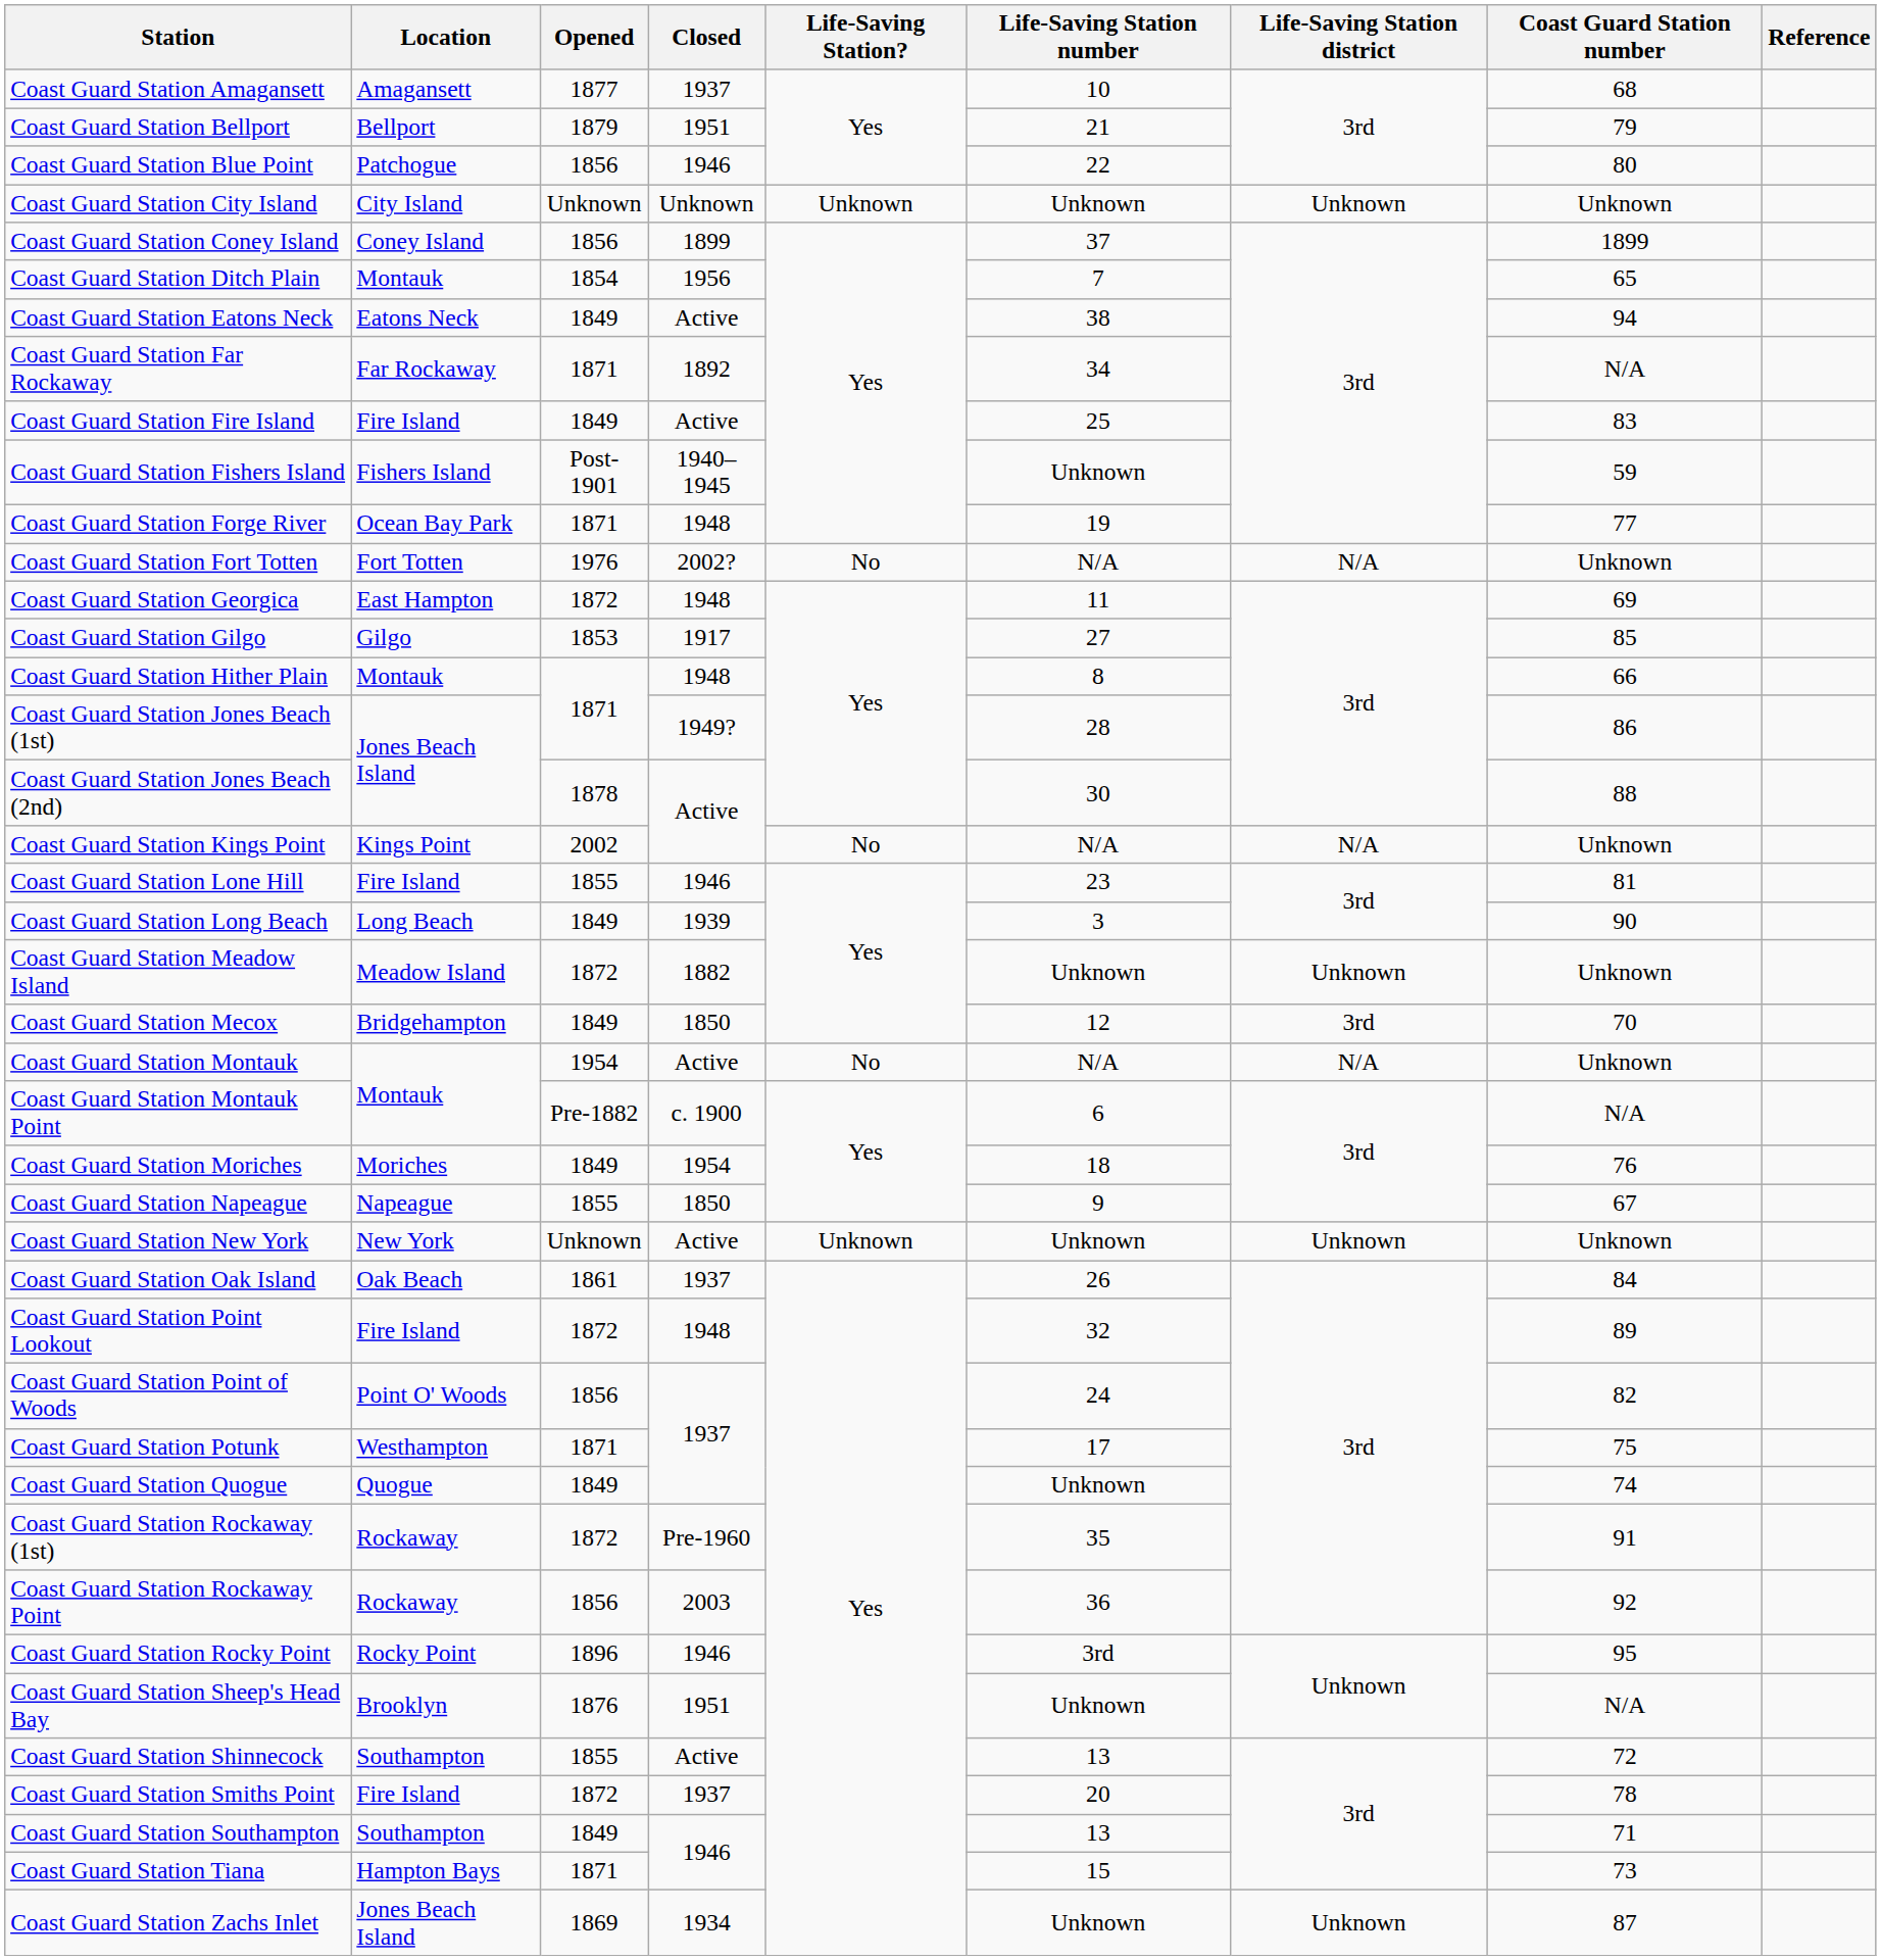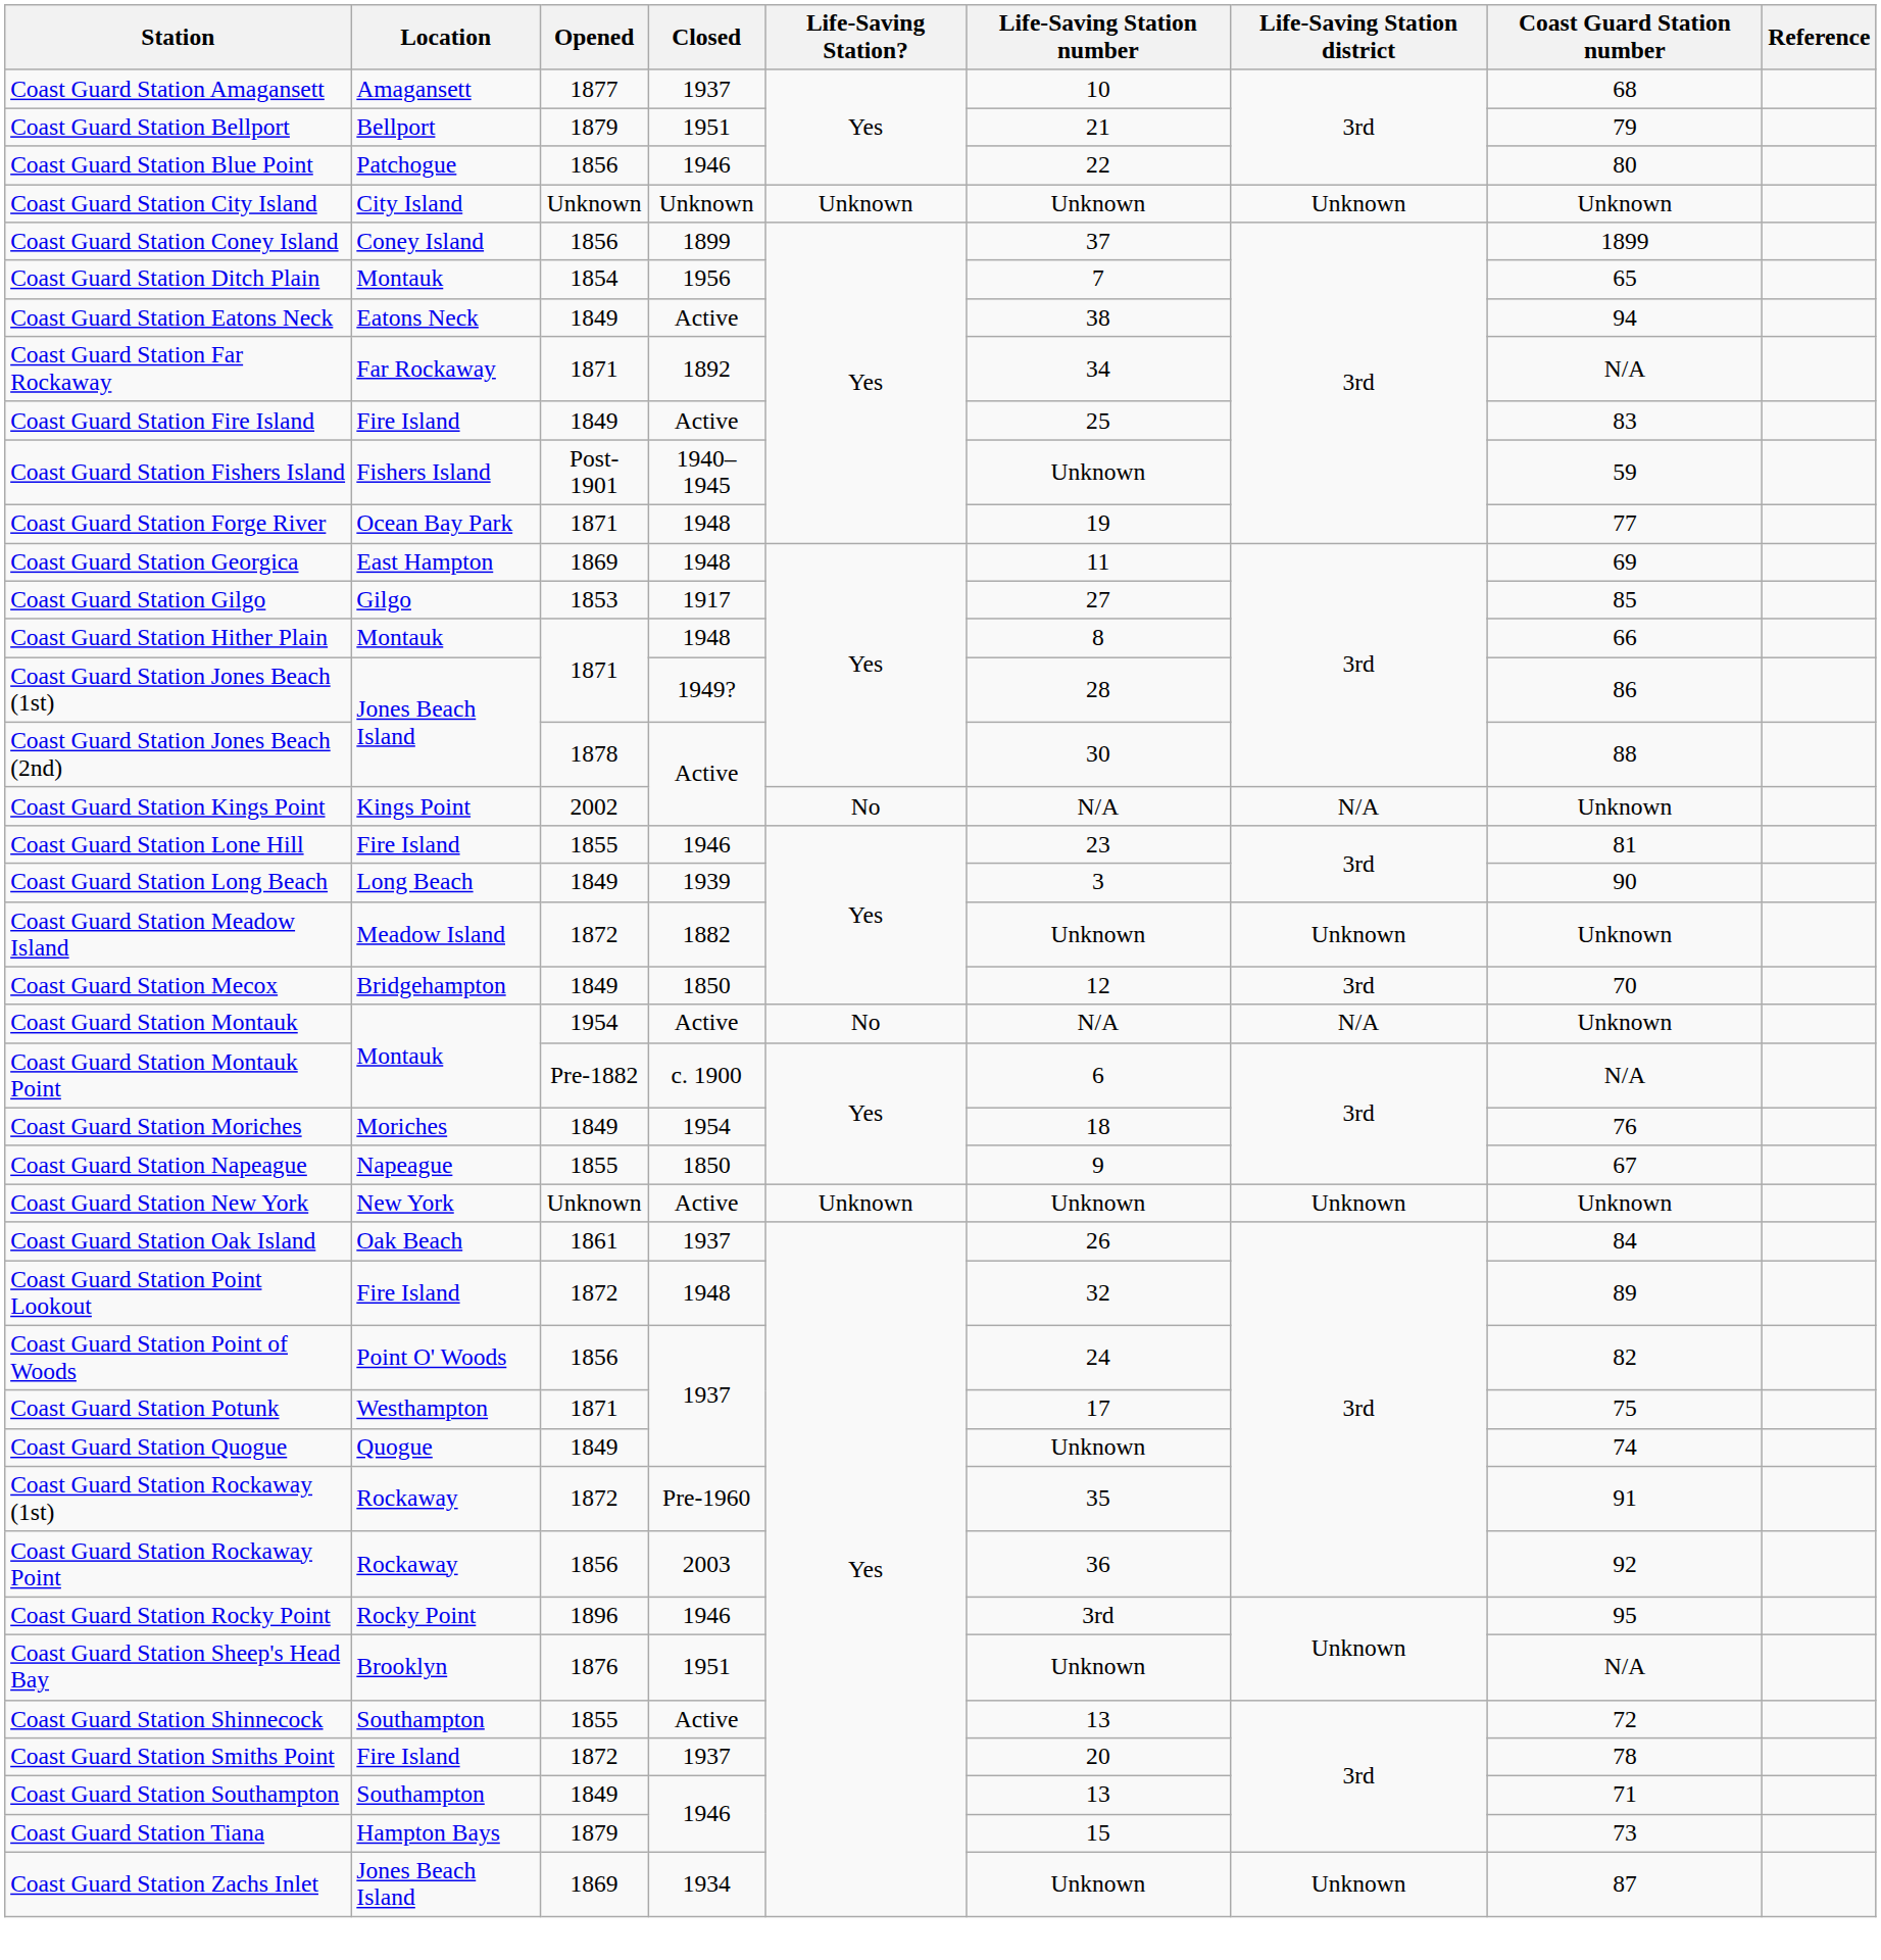 <table class="wikitable sortable" style="text-align:left;">
 <tr>
 <th>Station</th>
 <th>Location</th>
 <th>Opened</th>
 <th>Closed</th>
 <th>Life-Saving Station?</th>
 <th>Life-Saving Station number</th>
 <th>Life-Saving Station district</th>
 <th>Coast Guard Station number</th>
 <th>Reference</th>
 </tr>
 <tr>
 <td><a href='#'>Coast Guard Station Amagansett</a></td>
 <td><a href='#'>Amagansett</a></td>
 <td align="center">1877</td>
 <td align="center">1937</td>
 <td rowspan="3" align="center">Yes</td>
 <td align="center">10</td>
 <td rowspan="3" align="center">3rd</td>
 <td align="center">68</td>
 <td align="center"></td>
 </tr>
 <tr>
 <td><a href='#'>Coast Guard Station Bellport</a></td>
 <td><a href='#'>Bellport</a></td>
 <td align="center">1879</td>
 <td align="center">1951</td>
 <td align="center">21</td>
 <td align="center">79</td>
 <td align="center"></td>
 </tr>
 <tr>
 <td><a href='#'>Coast Guard Station Blue Point</a></td>
 <td><a href='#'>Patchogue</a></td>
 <td align="center">1856</td>
 <td align="center">1946</td>
 <td align="center">22</td>
 <td align="center">80</td>
 <td align="center"></td>
 </tr>
 <tr>
 <td><a href='#'>Coast Guard Station City Island</a></td>
 <td><a href='#'>City Island</a></td>
 <td align="center">Unknown</td>
 <td align="center">Unknown</td>
 <td align="center">Unknown</td>
 <td align="center">Unknown</td>
 <td align="center">Unknown</td>
 <td align="center">Unknown</td>
 <td align="center"></td>
 </tr>
 <tr>
 <td><a href='#'>Coast Guard Station Coney Island</a></td>
 <td><a href='#'>Coney Island</a></td>
 <td align="center">1856</td>
 <td align="center">1899</td>
 <td rowspan="7" align="center">Yes</td>
 <td align="center">37</td>
 <td rowspan="7" align="center">3rd</td>
 <td align="center">1899</td>
 <td align="center"></td>
 </tr>
 <tr>
 <td><a href='#'>Coast Guard Station Ditch Plain</a></td>
 <td><a href='#'>Montauk</a></td>
 <td align="center">1854</td>
 <td align="center">1956</td>
 <td align="center">7</td>
 <td align="center">65</td>
 <td align="center"></td>
 </tr>
 <tr>
 <td><a href='#'>Coast Guard Station Eatons Neck</a></td>
 <td><a href='#'>Eatons Neck</a></td>
 <td align="center">1849</td>
 <td align="center">Active</td>
 <td align="center">38</td>
 <td align="center">94</td>
 <td align="center"></td>
 </tr>
 <tr>
 <td><a href='#'>Coast Guard Station Far Rockaway</a></td>
 <td><a href='#'>Far Rockaway</a></td>
 <td align="center">1871</td>
 <td align="center">1892</td>
 <td align="center">34</td>
 <td align="center">N/A</td>
 <td align="center"></td>
 </tr>
 <tr>
 <td><a href='#'>Coast Guard Station Fire Island</a></td>
 <td><a href='#'>Fire Island</a></td>
 <td align="center">1849</td>
 <td align="center">Active</td>
 <td align="center">25</td>
 <td align="center">83</td>
 <td align="center"></td>
 </tr>
 <tr>
 <td><a href='#'>Coast Guard Station Fishers Island</a></td>
 <td><a href='#'>Fishers Island</a></td>
 <td align="center">Post-1901</td>
 <td align="center">1940–1945</td>
 <td align="center">Unknown</td>
 <td align="center">59</td>
 <td align="center"></td>
 </tr>
 <tr>
 <td><a href='#'>Coast Guard Station Forge River</a></td>
 <td><a href='#'>Ocean Bay Park</a></td>
 <td align="center">1871</td>
 <td align="center">1948</td>
 <td align="center">19</td>
 <td align="center">77</td>
 <td align="center"></td>
 </tr>
 <tr>
-<td><a href='#'>Coast Guard Station Fort Totten</a></td>
-<td><a href='#'>Fort Totten</a></td>
-<td align="center">1976</td>
-<td align="center">2002?</td>
-<td align="center">No</td>
-<td align="center">N/A</td>
-<td align="center">N/A</td>
-<td align="center">Unknown</td>
-<td align="center"></td>
-</tr>
-<tr>
 <td><a href='#'>Coast Guard Station Georgica</a></td>
 <td><a href='#'>East Hampton</a></td>
-<td align="center">1872</td>
+<td align="center">1869</td>
 <td align="center">1948</td>
 <td rowspan="5" align="center">Yes</td>
 <td align="center">11</td>
 <td rowspan="5" align="center">3rd</td>
 <td align="center">69</td>
 <td align="center"></td>
 </tr>
 <tr>
 <td><a href='#'>Coast Guard Station Gilgo</a></td>
 <td><a href='#'>Gilgo</a></td>
 <td align="center">1853</td>
 <td align="center">1917</td>
 <td align="center">27</td>
 <td align="center">85</td>
 <td align="center"></td>
 </tr>
 <tr>
 <td><a href='#'>Coast Guard Station Hither Plain</a></td>
 <td><a href='#'>Montauk</a></td>
 <td rowspan="2" align="center">1871</td>
 <td align="center">1948</td>
 <td align="center">8</td>
 <td align="center">66</td>
 <td align="center"></td>
 </tr>
 <tr>
 <td><a href='#'>Coast Guard Station Jones Beach</a> (1st)</td>
 <td rowspan="2"><a href='#'>Jones Beach Island</a></td>
 <td align="center">1949?</td>
 <td align="center">28</td>
 <td align="center">86</td>
 <td align="center"></td>
 </tr>
 <tr>
 <td><a href='#'>Coast Guard Station Jones Beach</a> (2nd)</td>
 <td align="center">1878</td>
 <td rowspan="2" align="center">Active</td>
 <td align="center">30</td>
 <td align="center">88</td>
 <td align="center"></td>
 </tr>
 <tr>
 <td><a href='#'>Coast Guard Station Kings Point</a></td>
 <td><a href='#'>Kings Point</a></td>
 <td align="center">2002</td>
 <td align="center">No</td>
 <td align="center">N/A</td>
 <td align="center">N/A</td>
 <td align="center">Unknown</td>
 <td align="center"></td>
 </tr>
 <tr>
 <td><a href='#'>Coast Guard Station Lone Hill</a></td>
 <td><a href='#'>Fire Island</a></td>
 <td align="center">1855</td>
 <td align="center">1946</td>
 <td rowspan="4" align="center">Yes</td>
 <td align="center">23</td>
 <td rowspan="2" align="center">3rd</td>
 <td align="center">81</td>
 <td align="center"></td>
 </tr>
 <tr>
 <td><a href='#'>Coast Guard Station Long Beach</a></td>
 <td><a href='#'>Long Beach</a></td>
 <td align="center">1849</td>
 <td align="center">1939</td>
 <td align="center">3</td>
 <td align="center">90</td>
 <td align="center"></td>
 </tr>
 <tr>
 <td><a href='#'>Coast Guard Station Meadow Island</a></td>
 <td><a href='#'>Meadow Island</a></td>
 <td align="center">1872</td>
 <td align="center">1882</td>
 <td align="center">Unknown</td>
 <td align="center">Unknown</td>
 <td align="center">Unknown</td>
 <td align="center"></td>
 </tr>
 <tr>
 <td><a href='#'>Coast Guard Station Mecox</a></td>
 <td><a href='#'>Bridgehampton</a></td>
 <td align="center">1849</td>
 <td align="center">1850</td>
 <td align="center">12</td>
 <td align="center">3rd</td>
 <td align="center">70</td>
 <td align="center"></td>
 </tr>
 <tr>
 <td><a href='#'>Coast Guard Station Montauk</a></td>
 <td rowspan="2"><a href='#'>Montauk</a></td>
 <td align="center">1954</td>
 <td align="center">Active</td>
 <td align="center">No</td>
 <td align="center">N/A</td>
 <td align="center">N/A</td>
 <td align="center">Unknown</td>
 <td align="center"></td>
 </tr>
 <tr>
 <td><a href='#'>Coast Guard Station Montauk Point</a></td>
 <td align="center">Pre-1882</td>
 <td align="center">c. 1900</td>
 <td rowspan="3" align="center">Yes</td>
 <td align="center">6</td>
 <td rowspan="3" align="center">3rd</td>
 <td align="center">N/A</td>
 <td align="center"></td>
 </tr>
 <tr>
 <td><a href='#'>Coast Guard Station Moriches</a></td>
 <td><a href='#'>Moriches</a></td>
 <td align="center">1849</td>
 <td align="center">1954</td>
 <td align="center">18</td>
 <td align="center">76</td>
 <td align="center"></td>
 </tr>
 <tr>
 <td><a href='#'>Coast Guard Station Napeague</a></td>
 <td><a href='#'>Napeague</a></td>
 <td align="center">1855</td>
 <td align="center">1850</td>
 <td align="center">9</td>
 <td align="center">67</td>
 <td align="center"></td>
 </tr>
 <tr>
 <td><a href='#'>Coast Guard Station New York</a></td>
 <td><a href='#'>New York</a></td>
 <td align="center">Unknown</td>
 <td align="center">Active</td>
 <td align="center">Unknown</td>
 <td align="center">Unknown</td>
 <td align="center">Unknown</td>
 <td align="center">Unknown</td>
 <td align="center"></td>
 </tr>
 <tr>
 <td><a href='#'>Coast Guard Station Oak Island</a></td>
 <td><a href='#'>Oak Beach</a></td>
 <td align="center">1861</td>
 <td align="center">1937</td>
 <td rowspan="14" align="center">Yes</td>
 <td align="center">26</td>
 <td rowspan="7" align="center">3rd</td>
 <td align="center">84</td>
 <td align="center"></td>
 </tr>
 <tr>
 <td><a href='#'>Coast Guard Station Point Lookout</a></td>
 <td><a href='#'>Fire Island</a></td>
 <td align="center">1872</td>
 <td align="center">1948</td>
 <td align="center">32</td>
 <td align="center">89</td>
 <td align="center"></td>
 </tr>
 <tr>
 <td><a href='#'>Coast Guard Station Point of Woods</a></td>
 <td><a href='#'>Point O' Woods</a></td>
 <td align="center">1856</td>
 <td rowspan="3" align="center">1937</td>
 <td align="center">24</td>
 <td align="center">82</td>
 <td align="center"></td>
 </tr>
 <tr>
 <td><a href='#'>Coast Guard Station Potunk</a></td>
 <td><a href='#'>Westhampton</a></td>
 <td align="center">1871</td>
 <td align="center">17</td>
 <td align="center">75</td>
 <td align="center"></td>
 </tr>
 <tr>
 <td><a href='#'>Coast Guard Station Quogue</a></td>
 <td><a href='#'>Quogue</a></td>
 <td align="center">1849</td>
 <td align="center">Unknown</td>
 <td align="center">74</td>
 <td align="center"></td>
 </tr>
 <tr>
 <td><a href='#'>Coast Guard Station Rockaway</a> (1st)</td>
 <td><a href='#'>Rockaway</a></td>
 <td align="center">1872</td>
 <td align="center">Pre-1960</td>
 <td align="center">35</td>
 <td align="center">91</td>
 <td align="center"></td>
 </tr>
 <tr>
 <td><a href='#'>Coast Guard Station Rockaway Point</a></td>
 <td><a href='#'>Rockaway</a></td>
 <td align="center">1856</td>
 <td align="center">2003</td>
 <td align="center">36</td>
 <td align="center">92</td>
 <td align="center"></td>
 </tr>
 <tr>
 <td><a href='#'>Coast Guard Station Rocky Point</a></td>
 <td><a href='#'>Rocky Point</a></td>
 <td align="center">1896</td>
 <td align="center">1946</td>
 <td align="center">3rd</td>
 <td rowspan="2" align="center">Unknown</td>
 <td align="center">95</td>
 <td align="center"></td>
 </tr>
 <tr>
 <td><a href='#'>Coast Guard Station Sheep's Head Bay</a></td>
 <td><a href='#'>Brooklyn</a></td>
 <td align="center">1876</td>
 <td align="center">1951</td>
 <td align="center">Unknown</td>
 <td align="center">N/A</td>
 <td align="center"></td>
 </tr>
 <tr>
 <td><a href='#'>Coast Guard Station Shinnecock</a></td>
 <td><a href='#'>Southampton</a></td>
 <td align="center">1855</td>
 <td align="center">Active</td>
 <td align="center">13</td>
 <td rowspan="4" align="center">3rd</td>
 <td align="center">72</td>
 <td align="center"></td>
 </tr>
 <tr>
 <td><a href='#'>Coast Guard Station Smiths Point</a></td>
 <td><a href='#'>Fire Island</a></td>
 <td align="center">1872</td>
 <td align="center">1937</td>
 <td align="center">20</td>
 <td align="center">78</td>
 <td align="center"></td>
 </tr>
 <tr>
 <td><a href='#'>Coast Guard Station Southampton</a></td>
 <td><a href='#'>Southampton</a></td>
 <td align="center">1849</td>
 <td rowspan="2" align="center">1946</td>
 <td align="center">13</td>
 <td align="center">71</td>
 <td align="center"></td>
 </tr>
 <tr>
 <td><a href='#'>Coast Guard Station Tiana</a></td>
 <td><a href='#'>Hampton Bays</a></td>
-<td align="center">1871</td>
+<td align="center">1879</td>
 <td align="center">15</td>
 <td align="center">73</td>
 <td align="center"></td>
 </tr>
 <tr>
 <td><a href='#'>Coast Guard Station Zachs Inlet</a></td>
 <td><a href='#'>Jones Beach Island</a></td>
 <td align="center">1869</td>
 <td align="center">1934</td>
 <td align="center">Unknown</td>
 <td align="center">Unknown</td>
 <td align="center">87</td>
 <td align="center"></td>
 </tr>
 </table>
